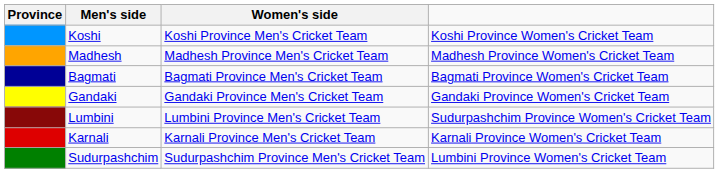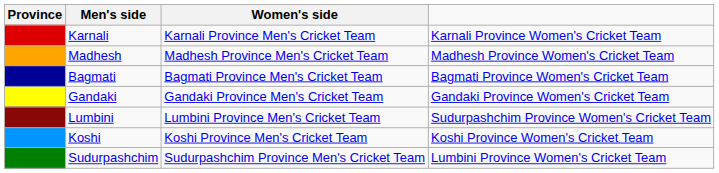 <table class="wikitable" style="font-size:90%;">
 <tr bgcolor="#efefef">
 <th width=15 >Province</th>
 <th>Men's side</th>
 <th>Women's side</th>
 </tr>
 <tr>
-<td bgcolor="#0096FF"> </td>
-<td><a href='#'>Koshi</a></td>
-<td style="text-align:left;"><a href='#'>Koshi Province Men's Cricket Team</a></td>
-<td style="text-align:left;"><a href='#'>Koshi Province Women's Cricket Team</a></td>
+<td bgcolor="de0000"> </td>
+<td><a href='#'>Karnali</a></td>
+<td style="text-align:left;"><a href='#'>Karnali Province Men's Cricket Team</a></td>
+<td style="text-align:left;"><a href='#'>Karnali Province Women's Cricket Team</a></td>
 </tr>
 <tr>
 <td bgcolor="Orange"> </td>
 <td><a href='#'>Madhesh</a></td>
 <td style="text-align:left;"><a href='#'>Madhesh Province Men's Cricket Team</a></td>
 <td style="text-align:left;"><a href='#'>Madhesh Province Women's Cricket Team</a></td>
 </tr>
 <tr>
 <td bgcolor="#008000#213965"> </td>
 <td><a href='#'>Bagmati</a></td>
 <td style="text-align:left;"><a href='#'>Bagmati Province Men's Cricket Team</a></td>
 <td style="text-align:left;"><a href='#'>Bagmati Province Women's Cricket Team</a></td>
 </tr>
 <tr>
 <td bgcolor=yellow> </td>
 <td><a href='#'>Gandaki</a></td>
 <td style="text-align:left;"><a href='#'>Gandaki Province Men's Cricket Team</a></td>
 <td style="text-align:left;"><a href='#'>Gandaki Province Women's Cricket Team</a></td>
 </tr>
 <tr>
 <td bgcolor="#880808"> </td>
 <td><a href='#'>Lumbini</a></td>
 <td style="text-align:left;"><a href='#'>Lumbini Province Men's Cricket Team</a></td>
 <td style="text-align:left;"><a href='#'>Sudurpashchim Province Women's Cricket Team</a></td>
 </tr>
 <tr>
-<td bgcolor="de0000"> </td>
-<td><a href='#'>Karnali</a></td>
-<td style="text-align:left;"><a href='#'>Karnali Province Men's Cricket Team</a></td>
-<td style="text-align:left;"><a href='#'>Karnali Province Women's Cricket Team</a></td>
+<td bgcolor="#0096FF"> </td>
+<td><a href='#'>Koshi</a></td>
+<td style="text-align:left;"><a href='#'>Koshi Province Men's Cricket Team</a></td>
+<td style="text-align:left;"><a href='#'>Koshi Province Women's Cricket Team</a></td>
 </tr>
 <tr>
 <td bgcolor="#008000"> </td>
 <td><a href='#'>Sudurpashchim</a></td>
 <td style="text-align:left;"><a href='#'>Sudurpashchim Province Men's Cricket Team</a></td>
 <td style="text-align:left;"><a href='#'>Lumbini Province Women's Cricket Team</a></td>
 </tr>
 </table>
